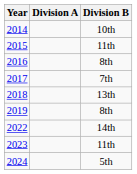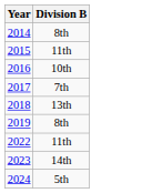 <table class="wikitable" style="text-align:center">
 <tr>
 <th>Year</th>
-<th>Division A</th>
 <th>Division B</th>
 </tr>
 <tr>
 <td><a href='#'>2014</a></td>
-<td></td>
-<td>10th</td>
+<td>8th</td>
 </tr>
 <tr>
 <td><a href='#'>2015</a></td>
-<td></td>
 <td>11th</td>
 </tr>
 <tr>
 <td><a href='#'>2016</a></td>
-<td></td>
-<td>8th</td>
+<td>10th</td>
 </tr>
 <tr>
 <td><a href='#'>2017</a></td>
-<td></td>
 <td>7th</td>
 </tr>
 <tr>
 <td><a href='#'>2018</a></td>
-<td></td>
 <td>13th</td>
 </tr>
 <tr>
 <td><a href='#'>2019</a></td>
-<td></td>
 <td>8th</td>
 </tr>
 <tr>
 <td><a href='#'>2022</a></td>
-<td></td>
+<td>11th</td>
+</tr>
+<tr>
+<td><a href='#'>2023</a></td>
 <td>14th</td>
 </tr>
 <tr>
-<td><a href='#'>2023</a></td>
-<td></td>
-<td>11th</td>
-</tr>
-<tr>
 <td><a href='#'>2024</a></td>
-<td></td>
 <td>5th</td>
 </tr>
 </table>
